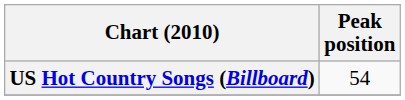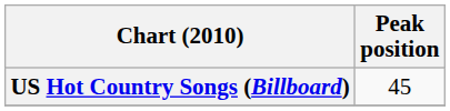 <table class="wikitable sortable plainrowheaders" style="text-align:center">
 <tr>
 <th scope="col">Chart (2010)</th>
 <th scope="col">Peak<br>position</th>
 </tr>
 <tr>
 <th scope="row">US <a href='#'>Hot Country Songs</a> (<em><a href='#'>Billboard</a></em>)</th>
-<td>54</td>
+<td>45</td>
 </tr>
 <tr>
 </tr>
 </table>
